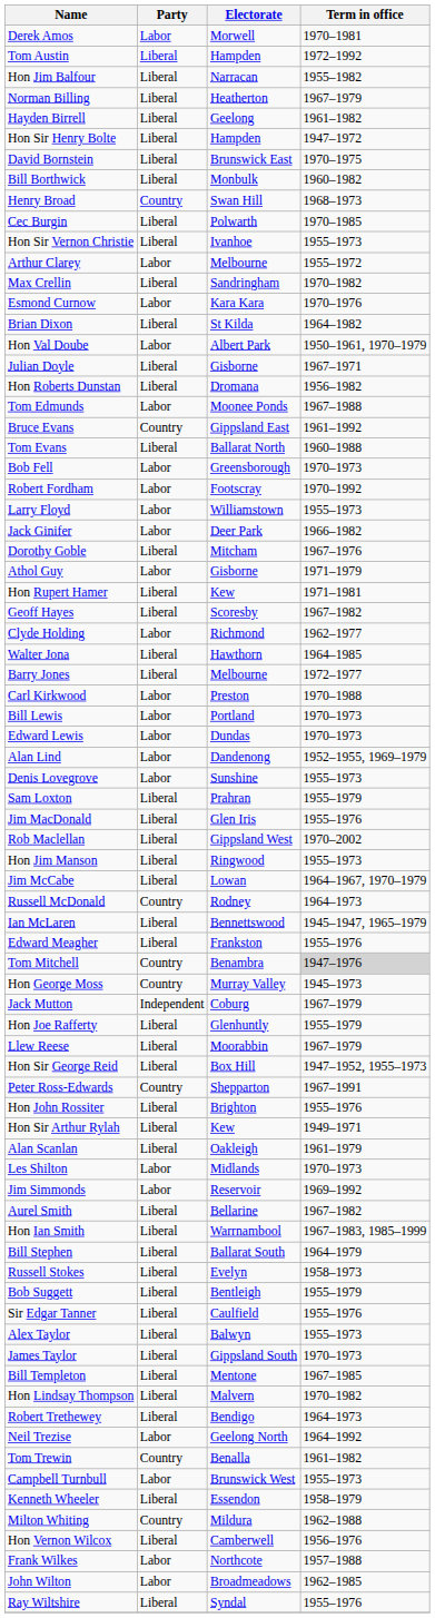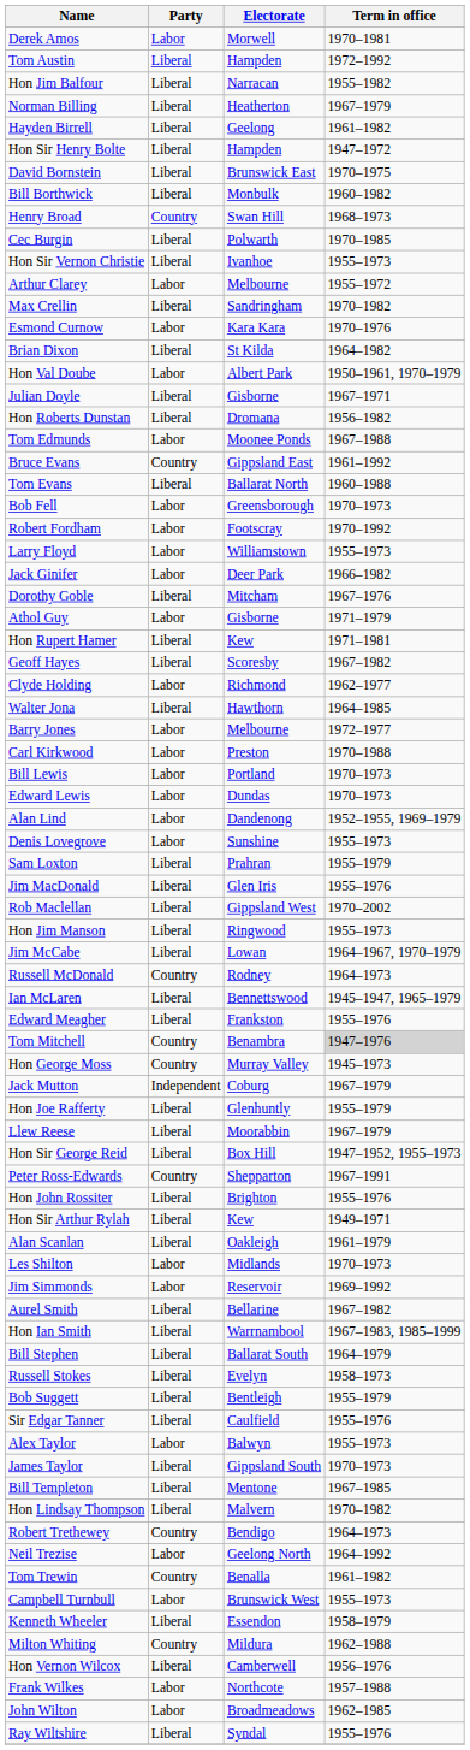 <table class="wikitable sortable">
 <tr>
 <th><strong>Name</strong></th>
 <th><strong>Party</strong></th>
 <th><strong><a href='#'>Electorate</a></strong></th>
 <th><strong>Term in office</strong></th>
 </tr>
 <tr>
 <td><a href='#'>Derek Amos</a></td>
 <td><a href='#'>Labor</a></td>
 <td><a href='#'>Morwell</a></td>
 <td>1970–1981</td>
 </tr>
 <tr>
 <td><a href='#'>Tom Austin</a> </td>
 <td><a href='#'>Liberal</a></td>
 <td><a href='#'>Hampden</a></td>
 <td>1972–1992</td>
 </tr>
 <tr>
 <td>Hon <a href='#'>Jim Balfour</a></td>
 <td>Liberal</td>
 <td><a href='#'>Narracan</a></td>
 <td>1955–1982</td>
 </tr>
 <tr>
 <td><a href='#'>Norman Billing</a></td>
 <td>Liberal</td>
 <td><a href='#'>Heatherton</a></td>
 <td>1967–1979</td>
 </tr>
 <tr>
 <td><a href='#'>Hayden Birrell</a></td>
 <td>Liberal</td>
 <td><a href='#'>Geelong</a></td>
 <td>1961–1982</td>
 </tr>
 <tr>
 <td>Hon Sir <a href='#'>Henry Bolte</a> </td>
 <td>Liberal</td>
 <td><a href='#'>Hampden</a></td>
 <td>1947–1972</td>
 </tr>
 <tr>
 <td><a href='#'>David Bornstein</a></td>
 <td>Liberal</td>
 <td><a href='#'>Brunswick East</a></td>
 <td>1970–1975</td>
 </tr>
 <tr>
 <td><a href='#'>Bill Borthwick</a></td>
 <td>Liberal</td>
 <td><a href='#'>Monbulk</a></td>
 <td>1960–1982</td>
 </tr>
 <tr>
 <td><a href='#'>Henry Broad</a></td>
 <td><a href='#'>Country</a></td>
 <td><a href='#'>Swan Hill</a></td>
 <td>1968–1973</td>
 </tr>
 <tr>
 <td><a href='#'>Cec Burgin</a></td>
 <td>Liberal</td>
 <td><a href='#'>Polwarth</a></td>
 <td>1970–1985</td>
 </tr>
 <tr>
 <td>Hon Sir <a href='#'>Vernon Christie</a></td>
 <td>Liberal</td>
 <td><a href='#'>Ivanhoe</a></td>
 <td>1955–1973</td>
 </tr>
 <tr>
 <td><a href='#'>Arthur Clarey</a> </td>
 <td>Labor</td>
 <td><a href='#'>Melbourne</a></td>
 <td>1955–1972</td>
 </tr>
 <tr>
 <td><a href='#'>Max Crellin</a></td>
 <td>Liberal</td>
 <td><a href='#'>Sandringham</a></td>
 <td>1970–1982</td>
 </tr>
 <tr>
 <td><a href='#'>Esmond Curnow</a></td>
 <td>Labor</td>
 <td><a href='#'>Kara Kara</a></td>
 <td>1970–1976</td>
 </tr>
 <tr>
 <td><a href='#'>Brian Dixon</a></td>
 <td>Liberal</td>
 <td><a href='#'>St Kilda</a></td>
 <td>1964–1982</td>
 </tr>
 <tr>
 <td>Hon <a href='#'>Val Doube</a></td>
 <td>Labor</td>
 <td><a href='#'>Albert Park</a></td>
 <td>1950–1961, 1970–1979</td>
 </tr>
 <tr>
 <td><a href='#'>Julian Doyle</a> </td>
 <td>Liberal</td>
 <td><a href='#'>Gisborne</a></td>
 <td>1967–1971</td>
 </tr>
 <tr>
 <td>Hon <a href='#'>Roberts Dunstan</a></td>
 <td>Liberal</td>
 <td><a href='#'>Dromana</a></td>
 <td>1956–1982</td>
 </tr>
 <tr>
 <td><a href='#'>Tom Edmunds</a></td>
 <td>Labor</td>
 <td><a href='#'>Moonee Ponds</a></td>
 <td>1967–1988</td>
 </tr>
 <tr>
 <td><a href='#'>Bruce Evans</a></td>
 <td>Country</td>
 <td><a href='#'>Gippsland East</a></td>
 <td>1961–1992</td>
 </tr>
 <tr>
 <td><a href='#'>Tom Evans</a></td>
 <td>Liberal</td>
 <td><a href='#'>Ballarat North</a></td>
 <td>1960–1988</td>
 </tr>
 <tr>
 <td><a href='#'>Bob Fell</a></td>
 <td>Labor</td>
 <td><a href='#'>Greensborough</a></td>
 <td>1970–1973</td>
 </tr>
 <tr>
 <td><a href='#'>Robert Fordham</a></td>
 <td>Labor</td>
 <td><a href='#'>Footscray</a></td>
 <td>1970–1992</td>
 </tr>
 <tr>
 <td><a href='#'>Larry Floyd</a></td>
 <td>Labor</td>
 <td><a href='#'>Williamstown</a></td>
 <td>1955–1973</td>
 </tr>
 <tr>
 <td><a href='#'>Jack Ginifer</a></td>
 <td>Labor</td>
 <td><a href='#'>Deer Park</a></td>
 <td>1966–1982</td>
 </tr>
 <tr>
 <td><a href='#'>Dorothy Goble</a></td>
 <td>Liberal</td>
 <td><a href='#'>Mitcham</a></td>
 <td>1967–1976</td>
 </tr>
 <tr>
 <td><a href='#'>Athol Guy</a> </td>
 <td>Labor</td>
 <td><a href='#'>Gisborne</a></td>
 <td>1971–1979</td>
 </tr>
 <tr>
 <td>Hon <a href='#'>Rupert Hamer</a> </td>
 <td>Liberal</td>
 <td><a href='#'>Kew</a></td>
 <td>1971–1981</td>
 </tr>
 <tr>
 <td><a href='#'>Geoff Hayes</a></td>
 <td>Liberal</td>
 <td><a href='#'>Scoresby</a></td>
 <td>1967–1982</td>
 </tr>
 <tr>
 <td><a href='#'>Clyde Holding</a></td>
 <td>Labor</td>
 <td><a href='#'>Richmond</a></td>
 <td>1962–1977</td>
 </tr>
 <tr>
 <td><a href='#'>Walter Jona</a></td>
 <td>Liberal</td>
 <td><a href='#'>Hawthorn</a></td>
 <td>1964–1985</td>
 </tr>
 <tr>
 <td><a href='#'>Barry Jones</a> </td>
-<td>Liberal</td>
+<td>Labor</td>
 <td><a href='#'>Melbourne</a></td>
 <td>1972–1977</td>
 </tr>
 <tr>
 <td><a href='#'>Carl Kirkwood</a></td>
 <td>Labor</td>
 <td><a href='#'>Preston</a></td>
 <td>1970–1988</td>
 </tr>
 <tr>
 <td><a href='#'>Bill Lewis</a></td>
 <td>Labor</td>
 <td><a href='#'>Portland</a></td>
 <td>1970–1973</td>
 </tr>
 <tr>
 <td><a href='#'>Edward Lewis</a></td>
 <td>Labor</td>
 <td><a href='#'>Dundas</a></td>
 <td>1970–1973</td>
 </tr>
 <tr>
 <td><a href='#'>Alan Lind</a></td>
 <td>Labor</td>
 <td><a href='#'>Dandenong</a></td>
 <td>1952–1955, 1969–1979</td>
 </tr>
 <tr>
 <td><a href='#'>Denis Lovegrove</a></td>
 <td>Labor</td>
 <td><a href='#'>Sunshine</a></td>
 <td>1955–1973</td>
 </tr>
 <tr>
 <td><a href='#'>Sam Loxton</a></td>
 <td>Liberal</td>
 <td><a href='#'>Prahran</a></td>
 <td>1955–1979</td>
 </tr>
 <tr>
 <td><a href='#'>Jim MacDonald</a></td>
 <td>Liberal</td>
 <td><a href='#'>Glen Iris</a></td>
 <td>1955–1976</td>
 </tr>
 <tr>
 <td><a href='#'>Rob Maclellan</a></td>
 <td>Liberal</td>
 <td><a href='#'>Gippsland West</a></td>
 <td>1970–2002</td>
 </tr>
 <tr>
 <td>Hon <a href='#'>Jim Manson</a></td>
 <td>Liberal</td>
 <td><a href='#'>Ringwood</a></td>
 <td>1955–1973</td>
 </tr>
 <tr>
 <td><a href='#'>Jim McCabe</a></td>
 <td>Liberal</td>
 <td><a href='#'>Lowan</a></td>
 <td>1964–1967, 1970–1979</td>
 </tr>
 <tr>
 <td><a href='#'>Russell McDonald</a></td>
 <td>Country</td>
 <td><a href='#'>Rodney</a></td>
 <td>1964–1973</td>
 </tr>
 <tr>
 <td><a href='#'>Ian McLaren</a></td>
 <td>Liberal</td>
 <td><a href='#'>Bennettswood</a></td>
 <td>1945–1947, 1965–1979</td>
 </tr>
 <tr>
 <td><a href='#'>Edward Meagher</a></td>
 <td>Liberal</td>
 <td><a href='#'>Frankston</a></td>
 <td>1955–1976</td>
 </tr>
 <tr>
 <td><a href='#'>Tom Mitchell</a></td>
 <td>Country</td>
 <td><a href='#'>Benambra</a></td>
 <td style="background: lightgrey;">1947–1976</td>
 </tr>
 <tr>
 <td>Hon <a href='#'>George Moss</a></td>
 <td>Country</td>
 <td><a href='#'>Murray Valley</a></td>
 <td>1945–1973</td>
 </tr>
 <tr>
 <td><a href='#'>Jack Mutton</a></td>
 <td>Independent</td>
 <td><a href='#'>Coburg</a></td>
 <td>1967–1979</td>
 </tr>
 <tr>
 <td>Hon <a href='#'>Joe Rafferty</a></td>
 <td>Liberal</td>
 <td><a href='#'>Glenhuntly</a></td>
 <td>1955–1979</td>
 </tr>
 <tr>
 <td><a href='#'>Llew Reese</a></td>
 <td>Liberal</td>
 <td><a href='#'>Moorabbin</a></td>
 <td>1967–1979</td>
 </tr>
 <tr>
 <td>Hon Sir <a href='#'>George Reid</a></td>
 <td>Liberal</td>
 <td><a href='#'>Box Hill</a></td>
 <td>1947–1952, 1955–1973</td>
 </tr>
 <tr>
 <td><a href='#'>Peter Ross-Edwards</a></td>
 <td>Country</td>
 <td><a href='#'>Shepparton</a></td>
 <td>1967–1991</td>
 </tr>
 <tr>
 <td>Hon <a href='#'>John Rossiter</a></td>
 <td>Liberal</td>
 <td><a href='#'>Brighton</a></td>
 <td>1955–1976</td>
 </tr>
 <tr>
 <td>Hon Sir <a href='#'>Arthur Rylah</a> </td>
 <td>Liberal</td>
 <td><a href='#'>Kew</a></td>
 <td>1949–1971</td>
 </tr>
 <tr>
 <td><a href='#'>Alan Scanlan</a></td>
 <td>Liberal</td>
 <td><a href='#'>Oakleigh</a></td>
 <td>1961–1979</td>
 </tr>
 <tr>
 <td><a href='#'>Les Shilton</a></td>
 <td>Labor</td>
 <td><a href='#'>Midlands</a></td>
 <td>1970–1973</td>
 </tr>
 <tr>
 <td><a href='#'>Jim Simmonds</a></td>
 <td>Labor</td>
 <td><a href='#'>Reservoir</a></td>
 <td>1969–1992</td>
 </tr>
 <tr>
 <td><a href='#'>Aurel Smith</a></td>
 <td>Liberal</td>
 <td><a href='#'>Bellarine</a></td>
 <td>1967–1982</td>
 </tr>
 <tr>
 <td>Hon <a href='#'>Ian Smith</a></td>
 <td>Liberal</td>
 <td><a href='#'>Warrnambool</a></td>
 <td>1967–1983, 1985–1999</td>
 </tr>
 <tr>
 <td><a href='#'>Bill Stephen</a></td>
 <td>Liberal</td>
 <td><a href='#'>Ballarat South</a></td>
 <td>1964–1979</td>
 </tr>
 <tr>
 <td><a href='#'>Russell Stokes</a></td>
 <td>Liberal</td>
 <td><a href='#'>Evelyn</a></td>
 <td>1958–1973</td>
 </tr>
 <tr>
 <td><a href='#'>Bob Suggett</a></td>
 <td>Liberal</td>
 <td><a href='#'>Bentleigh</a></td>
 <td>1955–1979</td>
 </tr>
 <tr>
 <td>Sir <a href='#'>Edgar Tanner</a></td>
 <td>Liberal</td>
 <td><a href='#'>Caulfield</a></td>
 <td>1955–1976</td>
 </tr>
 <tr>
 <td><a href='#'>Alex Taylor</a></td>
-<td>Liberal</td>
+<td>Labor</td>
 <td><a href='#'>Balwyn</a></td>
 <td>1955–1973</td>
 </tr>
 <tr>
 <td><a href='#'>James Taylor</a></td>
 <td>Liberal</td>
 <td><a href='#'>Gippsland South</a></td>
 <td>1970–1973</td>
 </tr>
 <tr>
 <td><a href='#'>Bill Templeton</a></td>
 <td>Liberal</td>
 <td><a href='#'>Mentone</a></td>
 <td>1967–1985</td>
 </tr>
 <tr>
 <td>Hon <a href='#'>Lindsay Thompson</a></td>
 <td>Liberal</td>
 <td><a href='#'>Malvern</a></td>
 <td>1970–1982</td>
 </tr>
 <tr>
 <td><a href='#'>Robert Trethewey</a></td>
-<td>Liberal</td>
+<td>Country</td>
 <td><a href='#'>Bendigo</a></td>
 <td>1964–1973</td>
 </tr>
 <tr>
 <td><a href='#'>Neil Trezise</a></td>
 <td>Labor</td>
 <td><a href='#'>Geelong North</a></td>
 <td>1964–1992</td>
 </tr>
 <tr>
 <td><a href='#'>Tom Trewin</a></td>
 <td>Country</td>
 <td><a href='#'>Benalla</a></td>
 <td>1961–1982</td>
 </tr>
 <tr>
 <td><a href='#'>Campbell Turnbull</a></td>
 <td>Labor</td>
 <td><a href='#'>Brunswick West</a></td>
 <td>1955–1973</td>
 </tr>
 <tr>
 <td><a href='#'>Kenneth Wheeler</a></td>
 <td>Liberal</td>
 <td><a href='#'>Essendon</a></td>
 <td>1958–1979</td>
 </tr>
 <tr>
 <td><a href='#'>Milton Whiting</a></td>
 <td>Country</td>
 <td><a href='#'>Mildura</a></td>
 <td>1962–1988</td>
 </tr>
 <tr>
 <td>Hon <a href='#'>Vernon Wilcox</a></td>
 <td>Liberal</td>
 <td><a href='#'>Camberwell</a></td>
 <td>1956–1976</td>
 </tr>
 <tr>
 <td><a href='#'>Frank Wilkes</a></td>
 <td>Labor</td>
 <td><a href='#'>Northcote</a></td>
 <td>1957–1988</td>
 </tr>
 <tr>
 <td><a href='#'>John Wilton</a></td>
 <td>Labor</td>
 <td><a href='#'>Broadmeadows</a></td>
 <td>1962–1985</td>
 </tr>
 <tr>
 <td><a href='#'>Ray Wiltshire</a></td>
 <td>Liberal</td>
 <td><a href='#'>Syndal</a></td>
 <td>1955–1976</td>
 </tr>
 <tr>
 </tr>
 </table>
